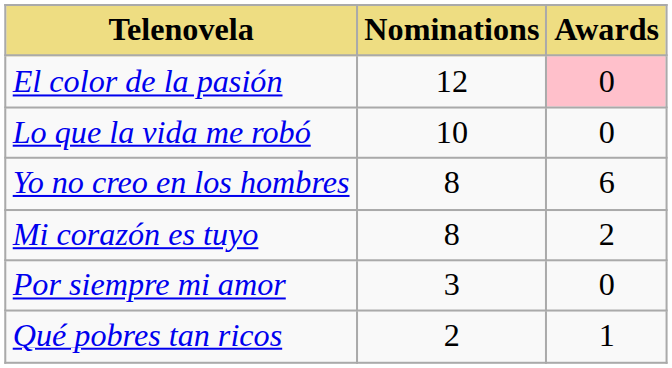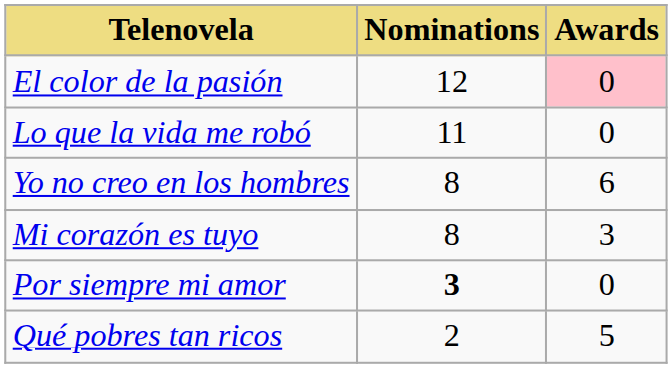 <table class="wikitable sortable" style="margin:1em auto;">
 <tr>
 <th style="background-color:#EEDD82;">Telenovela</th>
 <th style="background-color:#EEDD82;">Nominations</th>
 <th style="background-color:#EEDD82;">Awards</th>
 </tr>
 <tr>
 <td><em><a href='#'>El color de la pasión</a></em></td>
 <td style="text-align:center;">12</td>
 <td style="background: pink; text-align:center;">0</td>
 </tr>
 <tr>
 <td><em><a href='#'>Lo que la vida me robó</a></em></td>
-<td style="text-align:center;">10</td>
+<td style="text-align:center;">11</td>
 <td style="text-align:center;">0</td>
 </tr>
 <tr>
 <td><em><a href='#'>Yo no creo en los hombres</a></em></td>
 <td style="text-align:center;">8</td>
 <td style="text-align:center;">6</td>
 </tr>
 <tr>
 <td><em><a href='#'>Mi corazón es tuyo</a></em></td>
 <td style="text-align:center;">8</td>
-<td style="text-align:center;">2</td>
+<td style="text-align:center;">3</td>
 </tr>
 <tr>
 <td><em><a href='#'>Por siempre mi amor</a></em></td>
-<td style="text-align:center;">3</td>
+<td style="text-align:center;"><strong>3</strong></td>
 <td style="text-align:center;">0</td>
 </tr>
 <tr>
 <td><em><a href='#'>Qué pobres tan ricos</a></em></td>
 <td style="text-align:center;">2</td>
-<td style="text-align:center;">1</td>
+<td style="text-align:center;">5</td>
 </tr>
 </table>
